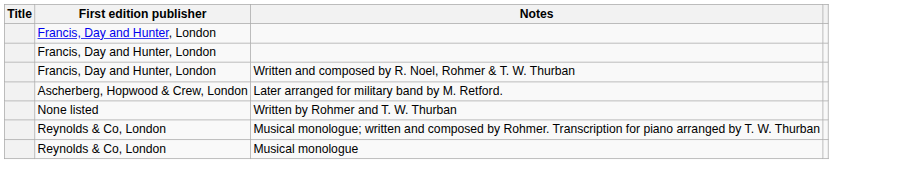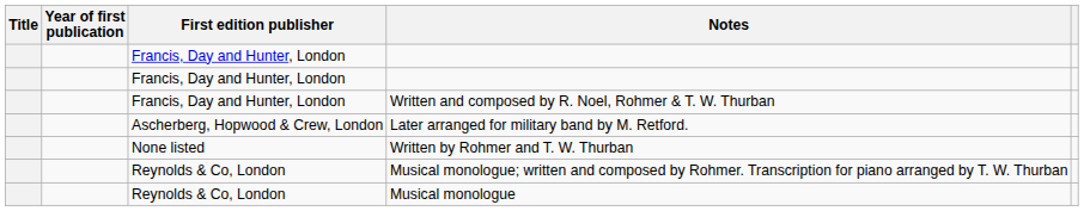 <table class="wikitable plainrowheaders sortable" style="margin-right: 0;">
 <tr>
 <th scope="col">Title</th>
+<th scope="col">Year of first<br>publication</th>
 <th scope="col">First edition publisher</th>
 <th scope="col" class="unsortable">Notes</th>
 <th scope="col" class="unsortable"></th>
 </tr>
 <tr>
 <th scope="row"></th>
+<td></td>
 <td><a href='#'>Francis, Day and Hunter</a>, London</td>
 <td></td>
 <td style="text-align: center;"></td>
 </tr>
 <tr>
 <th scope="row"></th>
+<td></td>
 <td>Francis, Day and Hunter, London</td>
 <td></td>
 <td style="text-align: center;"></td>
 </tr>
 <tr>
 <th scope="row"></th>
+<td></td>
 <td>Francis, Day and Hunter, London</td>
 <td>Written and composed by R. Noel, Rohmer & T. W. Thurban</td>
 <td style="text-align: center;"></td>
 </tr>
 <tr>
 <th scope="row"></th>
+<td></td>
 <td>Ascherberg, Hopwood & Crew, London</td>
 <td>Later arranged for military band by M. Retford.</td>
 <td style="text-align: center;"></td>
 </tr>
 <tr>
 <th scope="row"></th>
+<td></td>
 <td>None listed</td>
 <td>Written by Rohmer and T. W. Thurban</td>
 <td style="text-align: center;"></td>
 </tr>
 <tr>
 <th scope="row"></th>
+<td></td>
 <td>Reynolds & Co, London</td>
 <td>Musical monologue; written and composed by Rohmer. Transcription for piano arranged by T. W. Thurban</td>
 <td style="text-align: center;"></td>
 </tr>
 <tr>
 <th scope="row"></th>
+<td></td>
 <td>Reynolds & Co, London</td>
 <td>Musical monologue</td>
 <td style="text-align: center;"></td>
 </tr>
 </table>
